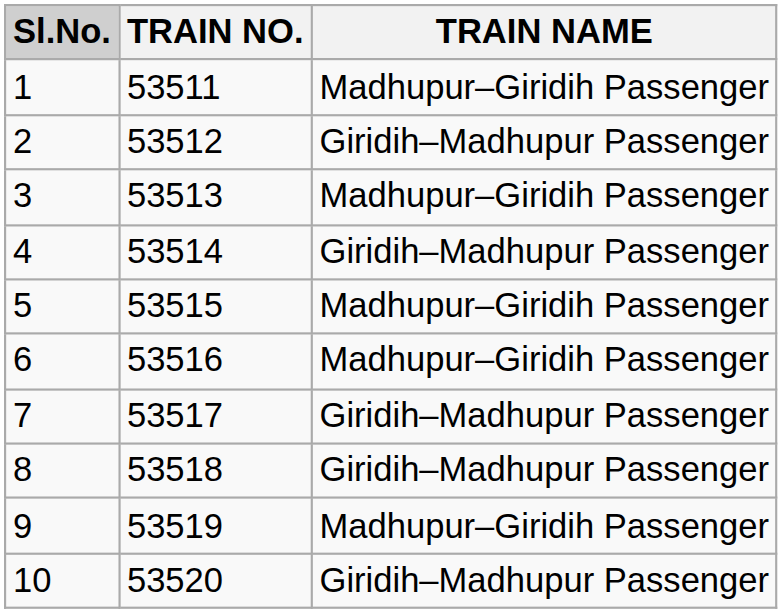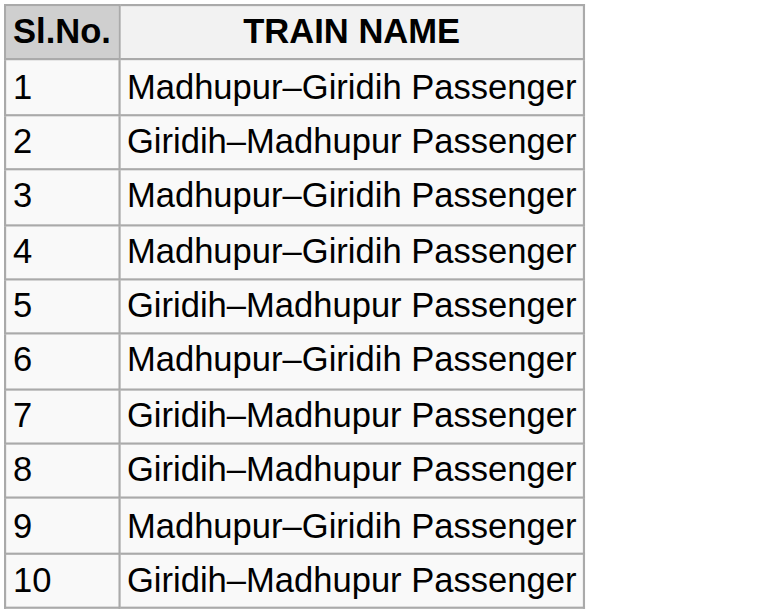 <table class="wikitable sortable">
 <tr>
 <th style="background-color:#cfcfcf;"  align="center">Sl.No.</th>
-<th>TRAIN NO.</th>
 <th>TRAIN NAME</th>
 </tr>
 <tr>
 <td>1</td>
-<td>53511</td>
 <td>Madhupur–Giridih Passenger</td>
 </tr>
 <tr>
 <td>2</td>
-<td>53512</td>
 <td>Giridih–Madhupur Passenger</td>
 </tr>
 <tr>
 <td>3</td>
-<td>53513</td>
 <td>Madhupur–Giridih Passenger</td>
 </tr>
 <tr>
 <td>4</td>
-<td>53514</td>
+<td>Madhupur–Giridih Passenger</td>
+</tr>
+<tr>
+<td>5</td>
 <td>Giridih–Madhupur Passenger</td>
 </tr>
 <tr>
-<td>5</td>
-<td>53515</td>
-<td>Madhupur–Giridih Passenger</td>
-</tr>
-<tr>
 <td>6</td>
-<td>53516</td>
 <td>Madhupur–Giridih Passenger</td>
 </tr>
 <tr>
 <td>7</td>
-<td>53517</td>
 <td>Giridih–Madhupur Passenger</td>
 </tr>
 <tr>
 <td>8</td>
-<td>53518</td>
 <td>Giridih–Madhupur Passenger</td>
 </tr>
 <tr>
 <td>9</td>
-<td>53519</td>
 <td>Madhupur–Giridih Passenger</td>
 </tr>
 <tr>
 <td>10</td>
-<td>53520</td>
 <td>Giridih–Madhupur Passenger</td>
 </tr>
 </table>
